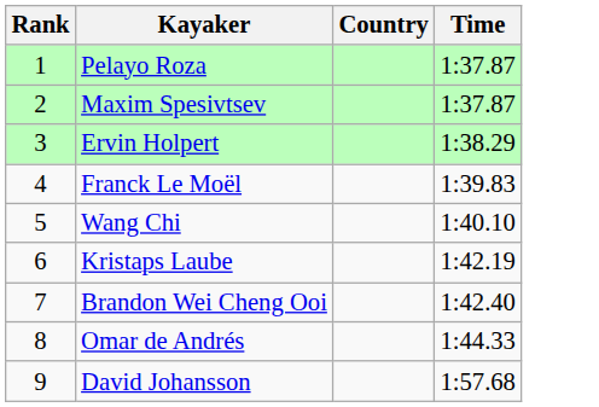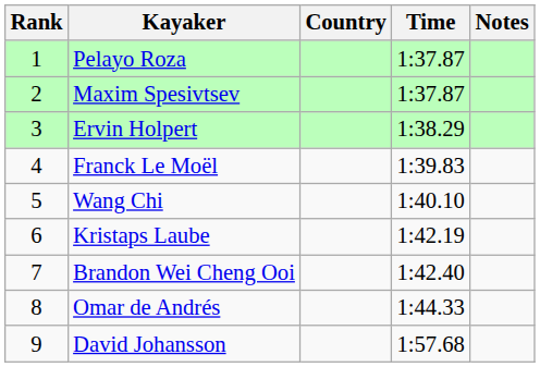 <table class="wikitable" style="text-align:center">
 <tr>
 <th>Rank</th>
 <th>Kayaker</th>
 <th>Country</th>
 <th>Time</th>
+<th>Notes</th>
 </tr>
 <tr bgcolor=bbffbb>
 <td>1</td>
 <td align="left"><a href='#'>Pelayo Roza</a></td>
 <td align="left"></td>
 <td>1:37.87</td>
+<td></td>
 </tr>
 <tr bgcolor=bbffbb>
 <td>2</td>
 <td align="left"><a href='#'>Maxim Spesivtsev</a></td>
 <td align="left"></td>
 <td>1:37.87</td>
+<td></td>
 </tr>
 <tr bgcolor=bbffbb>
 <td>3</td>
 <td align="left"><a href='#'>Ervin Holpert</a></td>
 <td align="left"></td>
 <td>1:38.29</td>
+<td></td>
 </tr>
 <tr>
 <td>4</td>
 <td align="left"><a href='#'>Franck Le Moël</a></td>
 <td align="left"></td>
 <td>1:39.83</td>
+<td></td>
 </tr>
 <tr>
 <td>5</td>
 <td align="left"><a href='#'>Wang Chi</a></td>
 <td align="left"></td>
 <td>1:40.10</td>
+<td></td>
 </tr>
 <tr>
 <td>6</td>
 <td align="left"><a href='#'>Kristaps Laube</a></td>
 <td align="left"></td>
 <td>1:42.19</td>
+<td></td>
 </tr>
 <tr>
 <td>7</td>
 <td align="left"><a href='#'>Brandon Wei Cheng Ooi</a></td>
 <td align="left"></td>
 <td>1:42.40</td>
+<td></td>
 </tr>
 <tr>
 <td>8</td>
 <td align="left"><a href='#'>Omar de Andrés</a></td>
 <td align="left"></td>
 <td>1:44.33</td>
+<td></td>
 </tr>
 <tr>
 <td>9</td>
 <td align="left"><a href='#'>David Johansson</a></td>
 <td align="left"></td>
 <td>1:57.68</td>
+<td></td>
 </tr>
 </table>
